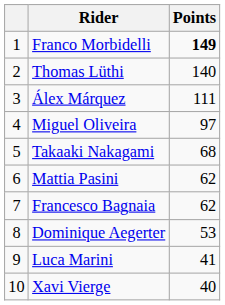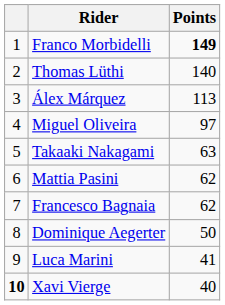 <table class="wikitable" style="font-size: 95%;">
 <tr>
 <th></th>
 <th>Rider</th>
 <th>Points</th>
 </tr>
 <tr>
 <td align=center>1</td>
 <td> <a href='#'>Franco Morbidelli</a></td>
 <td align=right><strong>149</strong></td>
 </tr>
 <tr>
 <td align=center>2</td>
 <td> <a href='#'>Thomas Lüthi</a></td>
 <td align=right>140</td>
 </tr>
 <tr>
 <td align=center>3</td>
 <td> <a href='#'>Álex Márquez</a></td>
-<td align=right>111</td>
+<td align=right>113</td>
 </tr>
 <tr>
 <td align=center>4</td>
 <td> <a href='#'>Miguel Oliveira</a></td>
 <td align=right>97</td>
 </tr>
 <tr>
 <td align=center>5</td>
 <td> <a href='#'>Takaaki Nakagami</a></td>
-<td align=right>68</td>
+<td align=right>63</td>
 </tr>
 <tr>
 <td align=center>6</td>
 <td> <a href='#'>Mattia Pasini</a></td>
 <td align=right>62</td>
 </tr>
 <tr>
 <td align=center>7</td>
 <td> <a href='#'>Francesco Bagnaia</a></td>
 <td align=right>62</td>
 </tr>
 <tr>
 <td align=center>8</td>
 <td> <a href='#'>Dominique Aegerter</a></td>
-<td align=right>53</td>
+<td align=right>50</td>
 </tr>
 <tr>
 <td align=center>9</td>
 <td> <a href='#'>Luca Marini</a></td>
 <td align=right>41</td>
 </tr>
 <tr>
-<td align=center>10</td>
+<td align=center><strong>10</strong></td>
 <td> <a href='#'>Xavi Vierge</a></td>
 <td align=right>40</td>
 </tr>
 </table>
